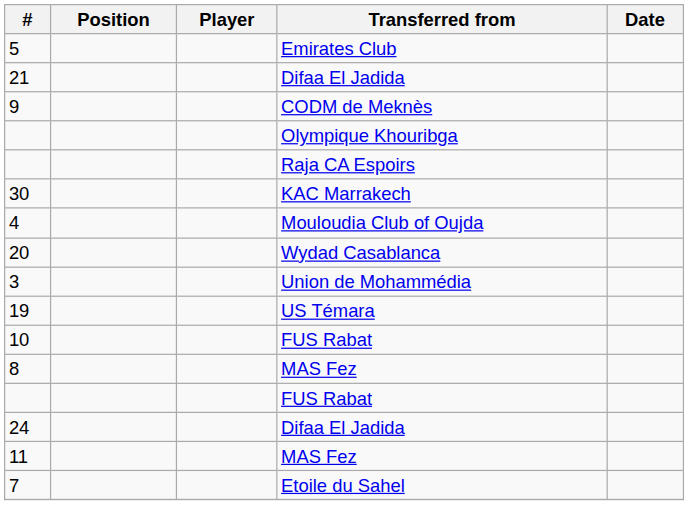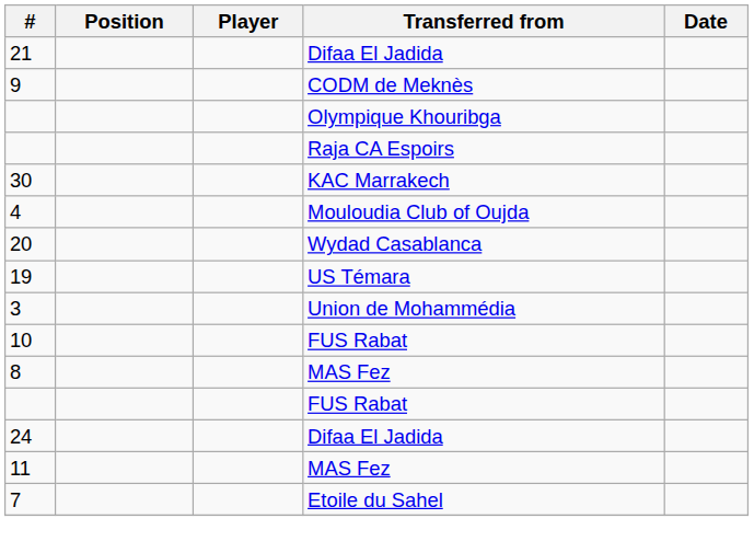 <table width=90% class="wikitable sortable" style="text-align:center; font-size:95%; text-align:left">
 <tr>
 <th>#</th>
 <th>Position</th>
 <th>Player</th>
 <th>Transferred from</th>
 <th>Date</th>
-</tr>
-<tr>
-<td>5</td>
-<td></td>
-<td></td>
-<td> <a href='#'>Emirates Club</a></td>
-<td></td>
 </tr>
 <tr>
 <td>21</td>
 <td></td>
 <td></td>
 <td> <a href='#'>Difaa El Jadida</a></td>
 <td></td>
 </tr>
 <tr>
 <td>9</td>
 <td></td>
 <td></td>
 <td> <a href='#'>CODM de Meknès</a></td>
 <td></td>
 </tr>
 <tr>
 <td></td>
 <td></td>
 <td></td>
 <td> <a href='#'>Olympique Khouribga</a></td>
 <td></td>
 </tr>
 <tr>
 <td></td>
 <td></td>
 <td></td>
 <td> <a href='#'>Raja CA Espoirs</a></td>
 <td></td>
 </tr>
 <tr>
 <td>30</td>
 <td></td>
 <td></td>
 <td> <a href='#'>KAC Marrakech</a></td>
 <td></td>
 </tr>
 <tr>
 <td>4</td>
 <td></td>
 <td></td>
 <td> <a href='#'>Mouloudia Club of Oujda</a></td>
 <td></td>
 </tr>
 <tr>
 <td>20</td>
 <td></td>
 <td></td>
 <td> <a href='#'>Wydad Casablanca</a></td>
 <td></td>
 </tr>
 <tr>
+<td>19</td>
+<td></td>
+<td></td>
+<td> <a href='#'>US Témara</a></td>
+<td></td>
+</tr>
+<tr>
 <td>3</td>
 <td></td>
 <td></td>
 <td> <a href='#'>Union de Mohammédia</a></td>
-<td></td>
-</tr>
-<tr>
-<td>19</td>
-<td></td>
-<td></td>
-<td> <a href='#'>US Témara</a></td>
 <td></td>
 </tr>
 <tr>
 <td>10</td>
 <td></td>
 <td></td>
 <td> <a href='#'>FUS Rabat</a></td>
 <td></td>
 </tr>
 <tr>
 <td>8</td>
 <td></td>
 <td></td>
 <td> <a href='#'>MAS Fez</a></td>
 <td></td>
 </tr>
 <tr>
 <td></td>
 <td></td>
 <td></td>
 <td> <a href='#'>FUS Rabat</a></td>
 <td></td>
 </tr>
 <tr>
 <td>24</td>
 <td></td>
 <td></td>
 <td> <a href='#'>Difaa El Jadida</a></td>
 <td></td>
 </tr>
 <tr>
 <td>11</td>
 <td></td>
 <td></td>
 <td> <a href='#'>MAS Fez</a></td>
 <td></td>
 </tr>
 <tr>
 <td>7</td>
 <td></td>
 <td></td>
 <td> <a href='#'>Etoile du Sahel</a></td>
 <td></td>
 </tr>
 <tr>
 </tr>
 </table>
